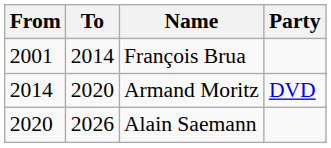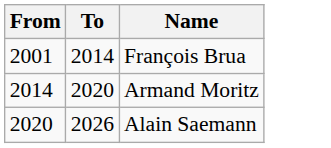 <table class="wikitable">
 <tr>
 <th>From</th>
 <th>To</th>
 <th>Name</th>
-<th>Party</th>
 </tr>
 <tr>
 <td>2001</td>
 <td>2014</td>
 <td>François Brua</td>
-<td></td>
 </tr>
 <tr>
 <td>2014</td>
 <td>2020</td>
 <td>Armand Moritz</td>
-<td><a href='#'>DVD</a></td>
 </tr>
 <tr>
 <td>2020</td>
 <td>2026</td>
 <td>Alain Saemann</td>
-<td></td>
 </tr>
 </table>
